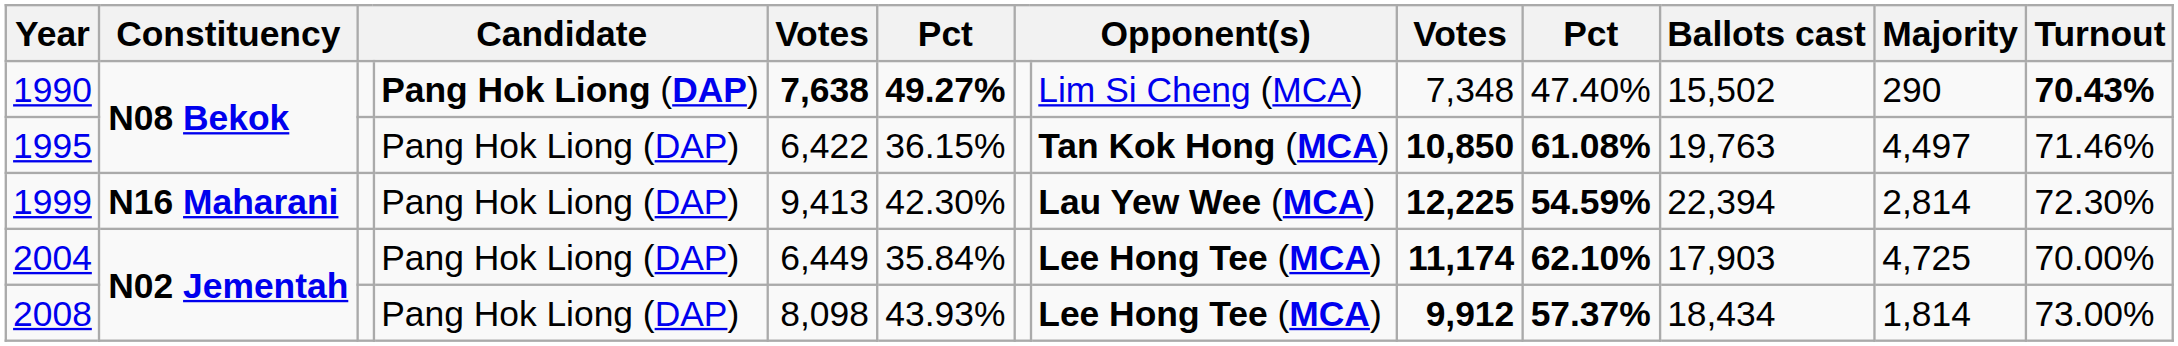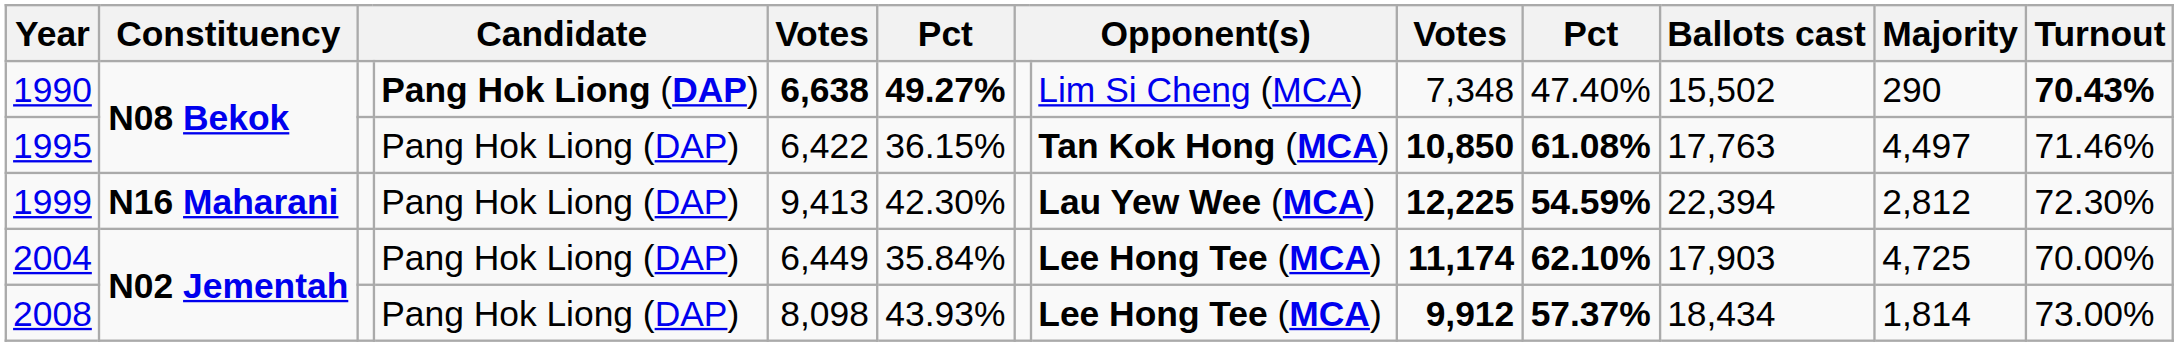 <table class="wikitable" style="margin:0.5em ; font-size:95%">
 <tr>
 <th>Year</th>
 <th>Constituency</th>
 <th colspan=2>Candidate</th>
 <th>Votes</th>
 <th>Pct</th>
 <th colspan=2>Opponent(s)</th>
 <th>Votes</th>
 <th>Pct</th>
 <th>Ballots cast</th>
 <th>Majority</th>
 <th>Turnout</th>
 </tr>
 <tr>
 <td><a href='#'>1990</a></td>
 <td rowspan=2><strong>N08 <a href='#'>Bekok</a></strong></td>
 <td></td>
 <td><strong>Pang Hok Liong</strong> (<a href='#'><strong>DAP</strong></a>)</td>
-<td align="right"><strong>7,638</strong></td>
+<td align="right"><strong>6,638</strong></td>
 <td><strong>49.27%</strong></td>
 <td></td>
 <td><a href='#'>Lim Si Cheng</a> (<a href='#'>MCA</a>)</td>
 <td align="right">7,348</td>
 <td>47.40%</td>
 <td>15,502</td>
 <td>290</td>
 <td><strong>70.43%</strong></td>
 </tr>
 <tr>
 <td><a href='#'>1995</a></td>
 <td></td>
 <td>Pang Hok Liong (<a href='#'>DAP</a>)</td>
 <td align="right">6,422</td>
 <td>36.15%</td>
 <td></td>
 <td><strong>Tan Kok Hong</strong> (<a href='#'><strong>MCA</strong></a>)</td>
 <td align="right"><strong>10,850</strong></td>
 <td><strong>61.08%</strong></td>
-<td>19,763</td>
+<td>17,763</td>
 <td>4,497</td>
 <td>71.46%</td>
 </tr>
 <tr>
 <td><a href='#'>1999</a></td>
 <td><strong>N16 <a href='#'>Maharani</a></strong></td>
 <td></td>
 <td>Pang Hok Liong (<a href='#'>DAP</a>)</td>
 <td align="right">9,413</td>
 <td>42.30%</td>
 <td></td>
 <td><strong>Lau Yew Wee</strong> (<a href='#'><strong>MCA</strong></a>)</td>
 <td align="right"><strong>12,225</strong></td>
 <td><strong>54.59%</strong></td>
 <td>22,394</td>
-<td>2,814</td>
+<td>2,812</td>
 <td>72.30%</td>
 </tr>
 <tr>
 <td><a href='#'>2004</a></td>
 <td rowspan=2><strong>N02 <a href='#'>Jementah</a></strong></td>
 <td></td>
 <td>Pang Hok Liong (<a href='#'>DAP</a>)</td>
 <td align="right">6,449</td>
 <td>35.84%</td>
 <td></td>
 <td><strong>Lee Hong Tee</strong> (<a href='#'><strong>MCA</strong></a>)</td>
 <td align="right"><strong>11,174</strong></td>
 <td><strong>62.10%</strong></td>
 <td>17,903</td>
 <td>4,725</td>
 <td>70.00%</td>
 </tr>
 <tr>
 <td><a href='#'>2008</a></td>
 <td></td>
 <td>Pang Hok Liong (<a href='#'>DAP</a>)</td>
 <td align="right">8,098</td>
 <td>43.93%</td>
 <td></td>
 <td><strong>Lee Hong Tee</strong> (<a href='#'><strong>MCA</strong></a>)</td>
 <td align="right"><strong>9,912</strong></td>
 <td><strong>57.37%</strong></td>
 <td>18,434</td>
 <td>1,814</td>
 <td>73.00%</td>
 </tr>
 </table>
